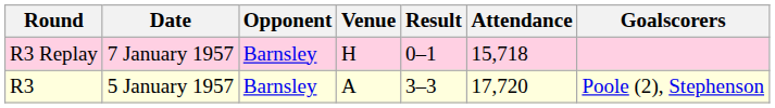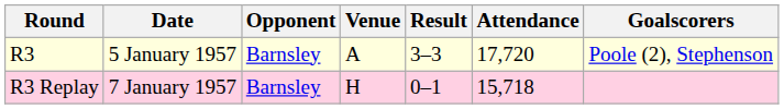 <table class="wikitable">
 <tr>
 <th>Round</th>
 <th>Date</th>
 <th>Opponent</th>
 <th>Venue</th>
 <th>Result</th>
 <th>Attendance</th>
 <th>Goalscorers</th>
 </tr>
+<tr style="background-color: #ffffdd;">
+<td>R3</td>
+<td>5 January 1957</td>
+<td><a href='#'>Barnsley</a></td>
+<td>A</td>
+<td>3–3</td>
+<td>17,720</td>
+<td><a href='#'>Poole</a> (2), <a href='#'>Stephenson</a></td>
+</tr>
 <tr style="background-color: #ffd0e3;">
 <td>R3 Replay</td>
 <td>7 January 1957</td>
 <td><a href='#'>Barnsley</a></td>
 <td>H</td>
 <td>0–1</td>
 <td>15,718</td>
 <td></td>
 </tr>
-<tr style="background-color: #ffffdd;">
-<td>R3</td>
-<td>5 January 1957</td>
-<td><a href='#'>Barnsley</a></td>
-<td>A</td>
-<td>3–3</td>
-<td>17,720</td>
-<td><a href='#'>Poole</a> (2), <a href='#'>Stephenson</a></td>
-</tr>
 </table>
